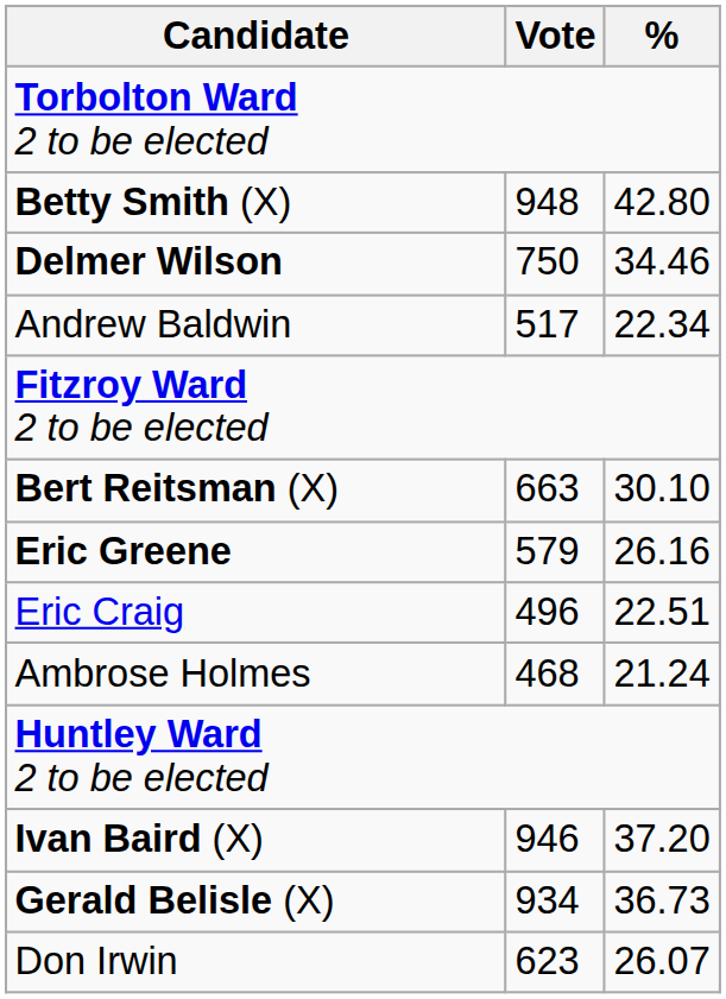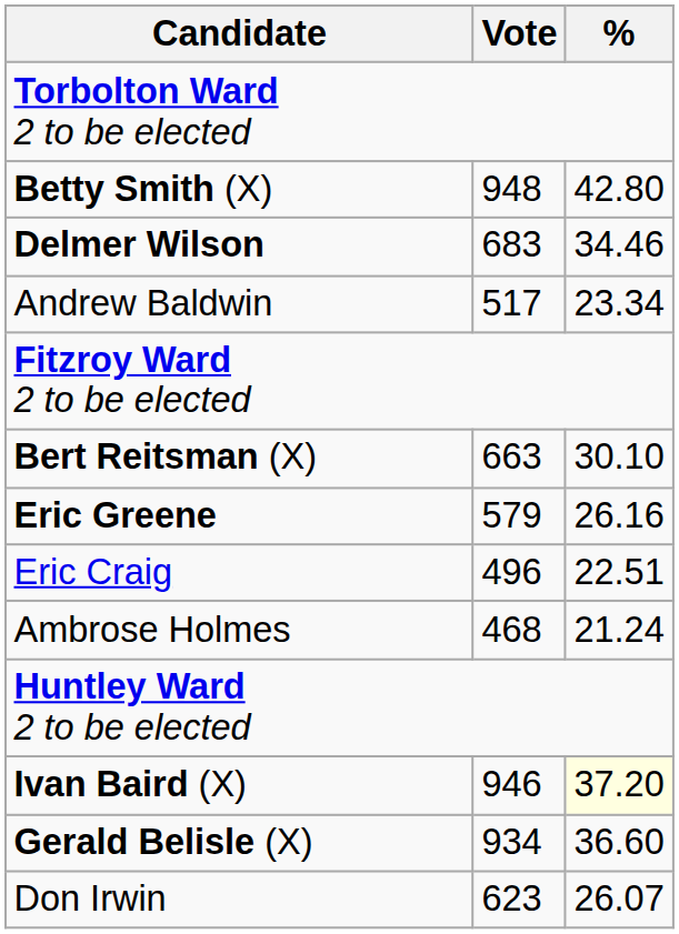 <table class="wikitable">
 <tr>
 <th bgcolor="#DDDDFF" width="200px">Candidate</th>
 <th bgcolor="#DDDDFF">Vote</th>
 <th bgcolor="#DDDDFF">%</th>
 </tr>
 <tr>
 <td colspan="4"><strong><a href='#'>Torbolton Ward</a></strong>  <br> <em>2 to be elected</em></td>
 </tr>
 <tr>
 <td><strong>Betty Smith</strong> (X)</td>
 <td>948</td>
 <td>42.80</td>
 </tr>
 <tr>
 <td><strong>Delmer Wilson</strong></td>
-<td>750</td>
+<td>683</td>
 <td>34.46</td>
 </tr>
 <tr>
 <td>Andrew Baldwin</td>
 <td>517</td>
-<td>22.34</td>
+<td>23.34</td>
 </tr>
 <tr>
 <td colspan="4"><strong><a href='#'>Fitzroy Ward</a></strong> <br> <em>2 to be elected</em></td>
 </tr>
 <tr>
 <td><strong>Bert Reitsman</strong> (X)</td>
 <td>663</td>
 <td>30.10</td>
 </tr>
 <tr>
 <td><strong>Eric Greene</strong></td>
 <td>579</td>
 <td>26.16</td>
 </tr>
 <tr>
 <td><a href='#'>Eric Craig</a></td>
 <td>496</td>
 <td>22.51</td>
 </tr>
 <tr>
 <td>Ambrose Holmes</td>
 <td>468</td>
 <td>21.24</td>
 </tr>
 <tr>
 <td colspan="4"><strong><a href='#'>Huntley Ward</a></strong> <br> <em>2 to be elected</em></td>
 </tr>
 <tr>
 <td><strong>Ivan Baird</strong> (X)</td>
 <td>946</td>
-<td>37.20</td>
+<td style="background: lightyellow;">37.20</td>
 </tr>
 <tr>
 <td><strong>Gerald Belisle</strong> (X)</td>
 <td>934</td>
-<td>36.73</td>
+<td>36.60</td>
 </tr>
 <tr>
 <td>Don Irwin</td>
 <td>623</td>
 <td>26.07</td>
 </tr>
 </table>
